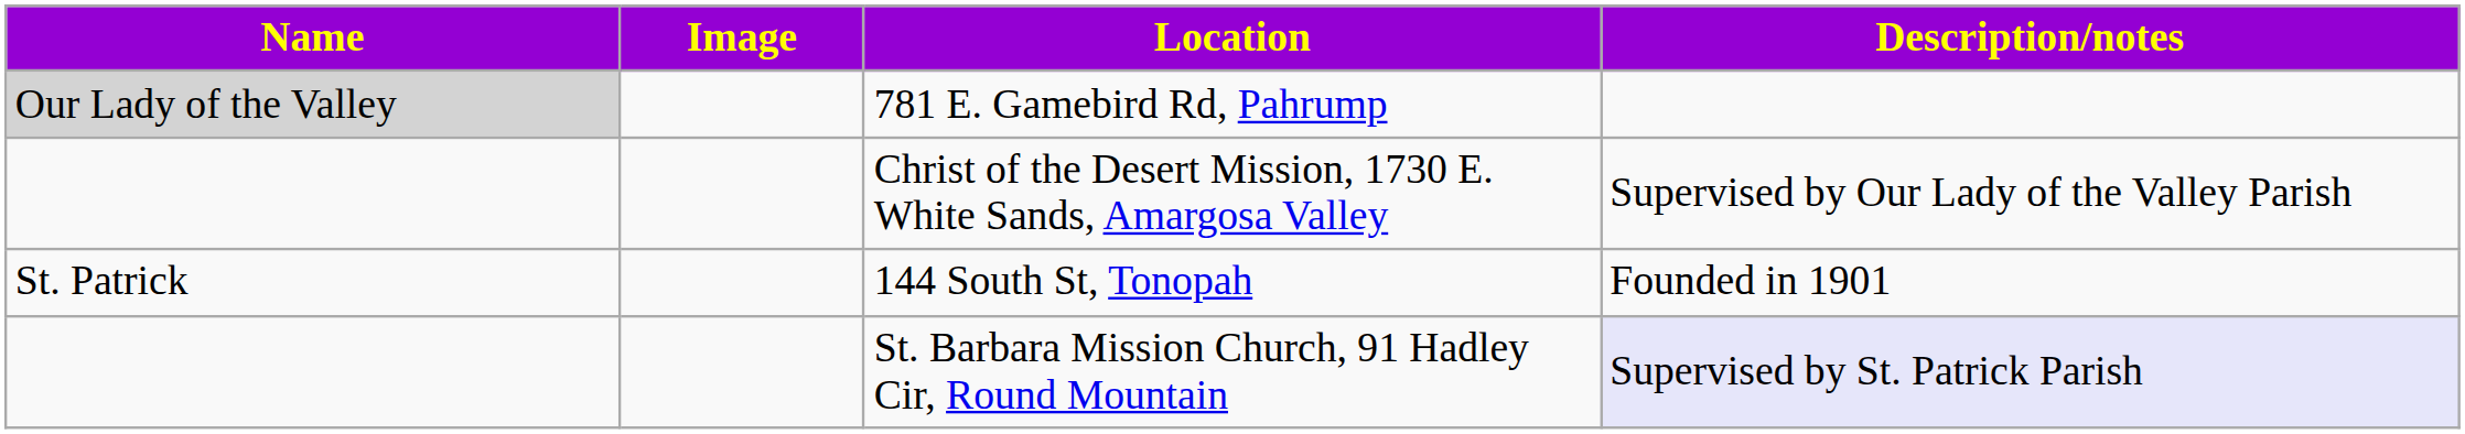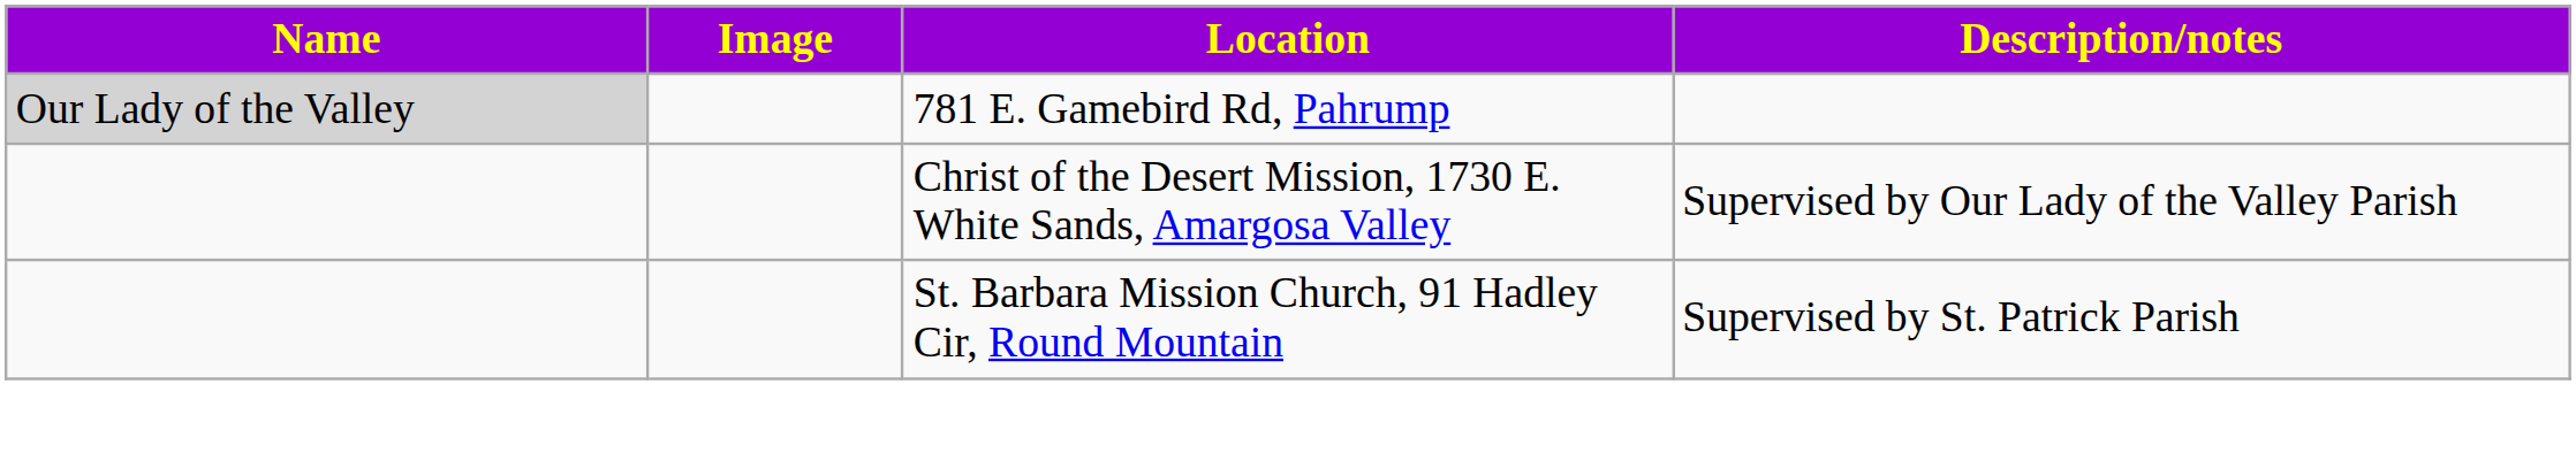 <table class="wikitable sortable" style="width:75%">
 <tr>
 <th style="background:darkviolet; color:yellow;" width="25%"><strong>Name</strong></th>
 <th style="background:darkviolet; color:yellow;" width="10%"><strong>Image</strong></th>
 <th style="background:darkviolet; color:yellow;" width="30%"><strong>Location</strong></th>
 <th style="background:darkviolet; color:yellow;" width="35%"><strong>Description/notes</strong></th>
 </tr>
 <tr>
 <td style="background: lightgrey;">Our Lady of the Valley</td>
 <td></td>
 <td>781 E. Gamebird Rd, <a href='#'>Pahrump</a></td>
 <td></td>
 </tr>
 <tr>
 <td></td>
 <td></td>
 <td>Christ of the Desert Mission, 1730 E. White Sands, <a href='#'>Amargosa Valley</a></td>
 <td>Supervised by Our Lady of the Valley Parish</td>
 </tr>
 <tr>
-<td>St. Patrick</td>
-<td></td>
-<td>144 South St, <a href='#'>Tonopah</a></td>
-<td>Founded in 1901</td>
-</tr>
-<tr>
 <td></td>
 <td></td>
 <td>St. Barbara Mission Church, 91 Hadley Cir, <a href='#'>Round Mountain</a></td>
-<td style="background: lavender;">Supervised by St. Patrick Parish</td>
+<td>Supervised by St. Patrick Parish</td>
 </tr>
 </table>
